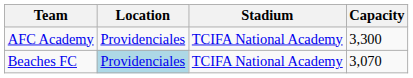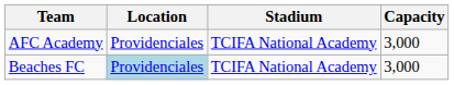 <table class="wikitable sortable">
 <tr>
 <th>Team</th>
 <th>Location</th>
 <th>Stadium</th>
 <th>Capacity</th>
 </tr>
 <tr>
 <td><a href='#'>AFC Academy</a></td>
 <td><a href='#'>Providenciales</a></td>
 <td><a href='#'>TCIFA National Academy</a></td>
-<td>3,300</td>
+<td>3,000</td>
 </tr>
 <tr>
 <td><a href='#'>Beaches FC</a></td>
 <td style="background: lightblue;"><a href='#'>Providenciales</a></td>
 <td><a href='#'>TCIFA National Academy</a></td>
-<td>3,070</td>
+<td>3,000</td>
 </tr>
 </table>
